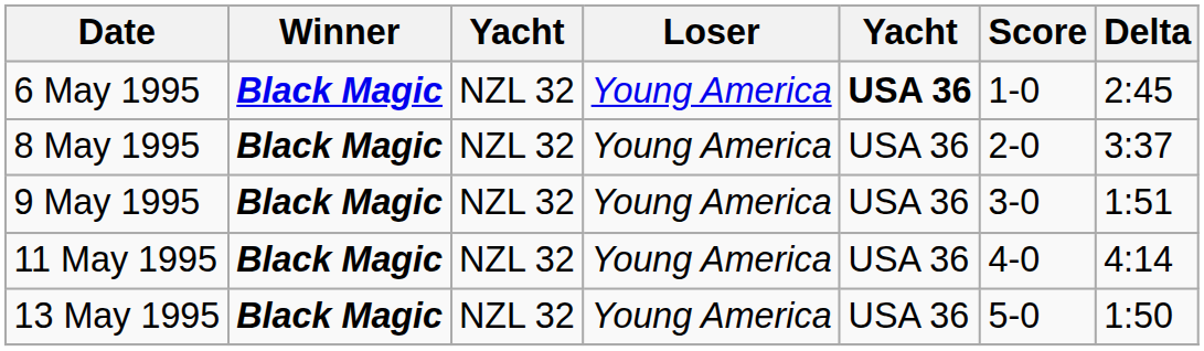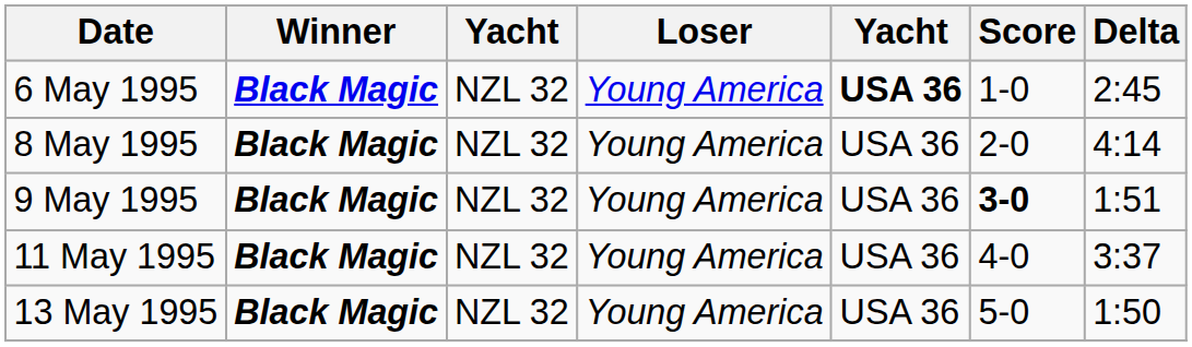 <table class="wikitable">
 <tr>
 <th>Date</th>
 <th>Winner</th>
 <th>Yacht</th>
 <th>Loser</th>
 <th>Yacht</th>
 <th>Score</th>
 <th>Delta</th>
 </tr>
 <tr>
 <td>6 May 1995</td>
 <td><strong><em><a href='#'>Black Magic</a></em></strong></td>
 <td>NZL 32</td>
 <td><em><a href='#'>Young America</a></em></td>
 <td><strong>USA 36</strong></td>
 <td>1-0</td>
 <td>2:45</td>
 </tr>
 <tr>
 <td>8 May 1995</td>
 <td><strong><em>Black Magic</em></strong></td>
 <td>NZL 32</td>
 <td><em>Young America</em></td>
 <td>USA 36</td>
 <td>2-0</td>
-<td>3:37</td>
+<td>4:14</td>
 </tr>
 <tr>
 <td>9 May 1995</td>
 <td><strong><em>Black Magic</em></strong></td>
 <td>NZL 32</td>
 <td><em>Young America</em></td>
 <td>USA 36</td>
-<td>3-0</td>
+<td><strong>3-0</strong></td>
 <td>1:51</td>
 </tr>
 <tr>
 <td>11 May 1995</td>
 <td><strong><em>Black Magic</em></strong></td>
 <td>NZL 32</td>
 <td><em>Young America</em></td>
 <td>USA 36</td>
 <td>4-0</td>
-<td>4:14</td>
+<td>3:37</td>
 </tr>
 <tr>
 <td>13 May 1995</td>
 <td><strong><em>Black Magic</em></strong></td>
 <td>NZL 32</td>
 <td><em>Young America</em></td>
 <td>USA 36</td>
 <td>5-0</td>
 <td>1:50</td>
 </tr>
 <tr>
 </tr>
 </table>
